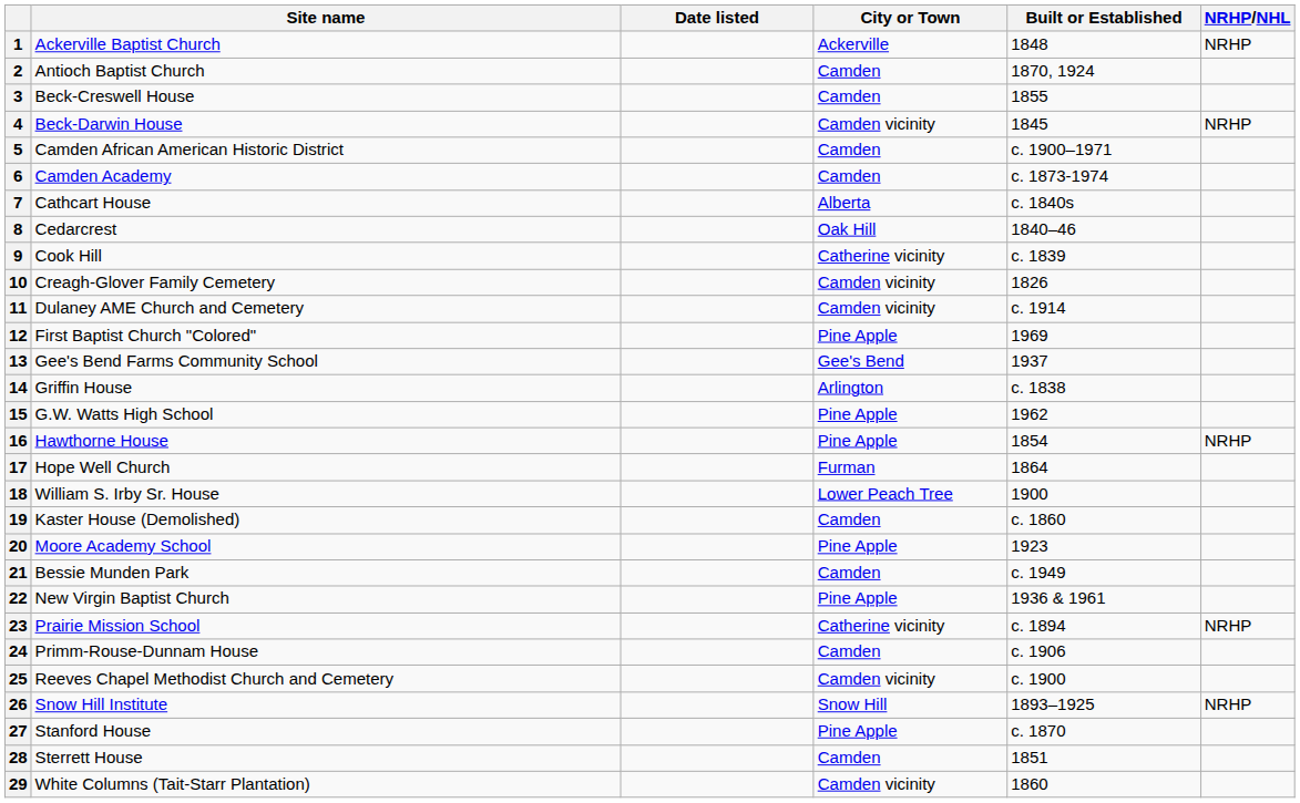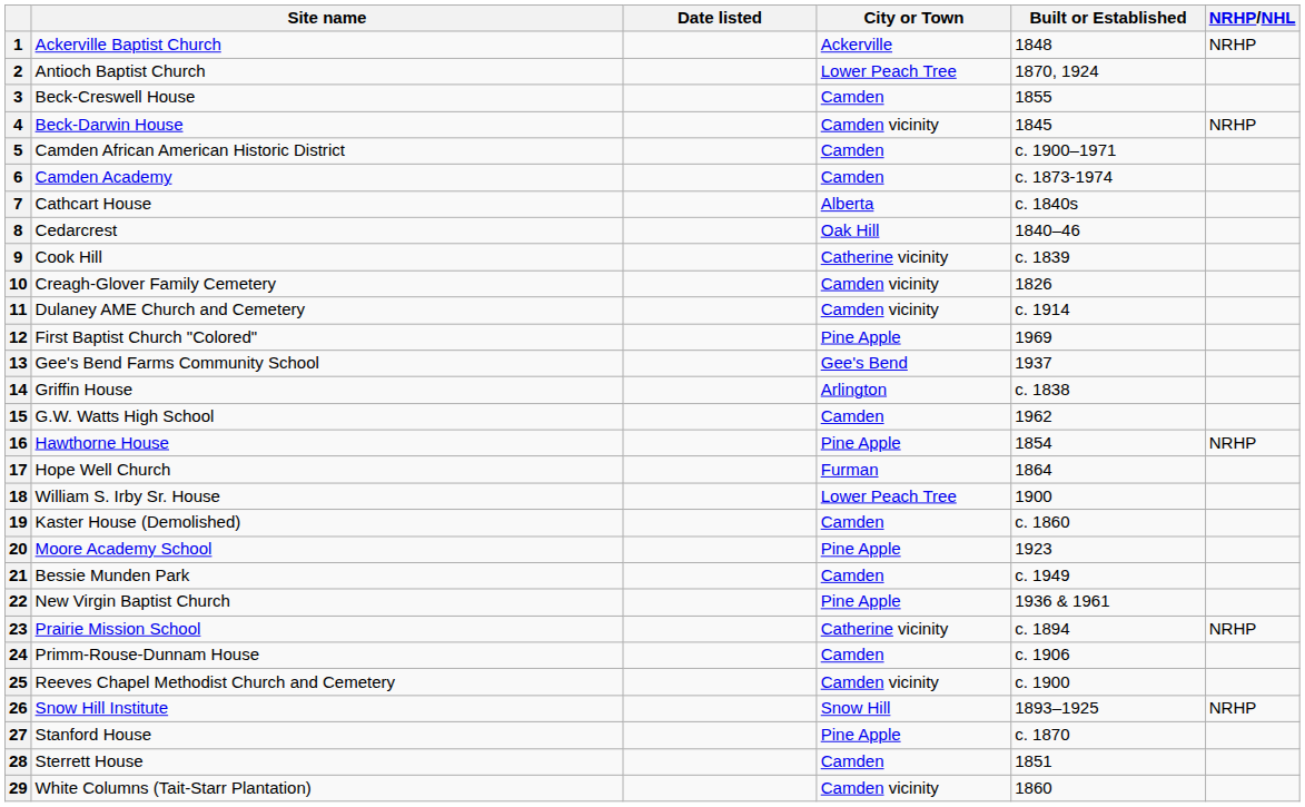 <table class="wikitable" style="width:98%">
 <tr>
 <th width = 2% ></th>
 <th><strong>Site name</strong></th>
 <th width = 15% ><strong>Date listed</strong></th>
 <th width = 15% ><strong>City or Town</strong></th>
 <th width = 15% ><strong>Built or Established</strong></th>
 <th width = 5%  ><strong><a href='#'>NRHP</a>/<a href='#'>NHL</a></strong></th>
 </tr>
 <tr ->
 <th>1</th>
 <td><a href='#'>Ackerville Baptist Church</a></td>
 <td></td>
 <td><a href='#'>Ackerville</a></td>
 <td>1848</td>
 <td>NRHP</td>
 </tr>
 <tr ->
 <th>2</th>
 <td>Antioch Baptist Church</td>
 <td></td>
-<td><a href='#'>Camden</a></td>
+<td><a href='#'>Lower Peach Tree</a></td>
 <td>1870, 1924</td>
 <td></td>
 </tr>
 <tr ->
 <th>3</th>
 <td>Beck-Creswell House</td>
 <td></td>
 <td><a href='#'>Camden</a></td>
 <td>1855</td>
 <td></td>
 </tr>
 <tr ->
 <th>4</th>
 <td><a href='#'>Beck-Darwin House</a></td>
 <td></td>
 <td><a href='#'>Camden</a> vicinity</td>
 <td>1845</td>
 <td>NRHP</td>
 </tr>
 <tr ->
 <th>5</th>
 <td>Camden African American Historic District</td>
 <td></td>
 <td><a href='#'>Camden</a></td>
 <td>c. 1900–1971</td>
 <td></td>
 </tr>
 <tr ->
 <th>6</th>
 <td><a href='#'>Camden Academy</a></td>
 <td></td>
 <td><a href='#'>Camden</a></td>
 <td>c. 1873-1974</td>
 <td></td>
 </tr>
 <tr ->
 <th>7</th>
 <td>Cathcart House</td>
 <td></td>
 <td><a href='#'>Alberta</a></td>
 <td>c. 1840s</td>
 <td></td>
 </tr>
 <tr ->
 <th>8</th>
 <td>Cedarcrest</td>
 <td></td>
 <td><a href='#'>Oak Hill</a></td>
 <td>1840–46</td>
 <td></td>
 </tr>
 <tr ->
 <th>9</th>
 <td>Cook Hill</td>
 <td></td>
 <td><a href='#'>Catherine</a> vicinity</td>
 <td>c. 1839</td>
 <td></td>
 </tr>
 <tr ->
 <th>10</th>
 <td>Creagh-Glover Family Cemetery</td>
 <td></td>
 <td><a href='#'>Camden</a> vicinity</td>
 <td>1826</td>
 <td></td>
 </tr>
 <tr ->
 <th>11</th>
 <td>Dulaney AME Church and Cemetery</td>
 <td></td>
 <td><a href='#'>Camden</a> vicinity</td>
 <td>c. 1914</td>
 <td></td>
 </tr>
 <tr ->
 <th>12</th>
 <td>First Baptist Church "Colored"</td>
 <td></td>
 <td><a href='#'>Pine Apple</a></td>
 <td>1969</td>
 <td></td>
 </tr>
 <tr ->
 <th>13</th>
 <td>Gee's Bend Farms Community School</td>
 <td></td>
 <td><a href='#'>Gee's Bend</a></td>
 <td>1937</td>
 <td></td>
 </tr>
 <tr ->
 <th>14</th>
 <td>Griffin House</td>
 <td></td>
 <td><a href='#'>Arlington</a></td>
 <td>c. 1838</td>
 <td></td>
 </tr>
 <tr ->
 <th>15</th>
 <td>G.W. Watts High School</td>
 <td></td>
-<td><a href='#'>Pine Apple</a></td>
+<td><a href='#'>Camden</a></td>
 <td>1962</td>
 <td></td>
 </tr>
 <tr ->
 <th>16</th>
 <td><a href='#'>Hawthorne House</a></td>
 <td></td>
 <td><a href='#'>Pine Apple</a></td>
 <td>1854</td>
 <td>NRHP</td>
 </tr>
 <tr ->
 <th>17</th>
 <td>Hope Well Church</td>
 <td></td>
 <td><a href='#'>Furman</a></td>
 <td>1864</td>
 <td></td>
 </tr>
 <tr ->
 <th>18</th>
 <td>William S. Irby Sr. House</td>
 <td></td>
 <td><a href='#'>Lower Peach Tree</a></td>
 <td>1900</td>
 <td></td>
 </tr>
 <tr ->
 <th>19</th>
 <td>Kaster House (Demolished)</td>
 <td></td>
 <td><a href='#'>Camden</a></td>
 <td>c. 1860</td>
 <td></td>
 </tr>
 <tr ->
 <th>20</th>
 <td><a href='#'>Moore Academy School</a></td>
 <td></td>
 <td><a href='#'>Pine Apple</a></td>
 <td>1923</td>
 <td></td>
 </tr>
 <tr ->
 <th>21</th>
 <td>Bessie Munden Park</td>
 <td></td>
 <td><a href='#'>Camden</a></td>
 <td>c. 1949</td>
 <td></td>
 </tr>
 <tr ->
 <th>22</th>
 <td>New Virgin Baptist Church</td>
 <td></td>
 <td><a href='#'>Pine Apple</a></td>
 <td>1936 & 1961</td>
 <td></td>
 </tr>
 <tr ->
 <th>23</th>
 <td><a href='#'>Prairie Mission School</a></td>
 <td></td>
 <td><a href='#'>Catherine</a> vicinity</td>
 <td>c. 1894</td>
 <td>NRHP</td>
 </tr>
 <tr ->
 <th>24</th>
 <td>Primm-Rouse-Dunnam House</td>
 <td></td>
 <td><a href='#'>Camden</a></td>
 <td>c. 1906</td>
 <td></td>
 </tr>
 <tr ->
 <th>25</th>
 <td>Reeves Chapel Methodist Church and Cemetery</td>
 <td></td>
 <td><a href='#'>Camden</a> vicinity</td>
 <td>c. 1900</td>
 <td></td>
 </tr>
 <tr ->
 <th>26</th>
 <td><a href='#'>Snow Hill Institute</a></td>
 <td></td>
 <td><a href='#'>Snow Hill</a></td>
 <td>1893–1925</td>
 <td>NRHP</td>
 </tr>
 <tr ->
 <th>27</th>
 <td>Stanford House</td>
 <td></td>
 <td><a href='#'>Pine Apple</a></td>
 <td>c. 1870</td>
 <td></td>
 </tr>
 <tr ->
 <th>28</th>
 <td>Sterrett House</td>
 <td></td>
 <td><a href='#'>Camden</a></td>
 <td>1851</td>
 <td></td>
 </tr>
 <tr ->
 <th>29</th>
 <td>White Columns (Tait-Starr Plantation)</td>
 <td></td>
 <td><a href='#'>Camden</a> vicinity</td>
 <td>1860</td>
 <td></td>
 </tr>
 </table>
